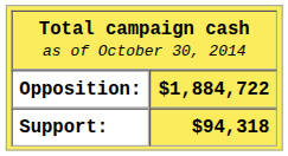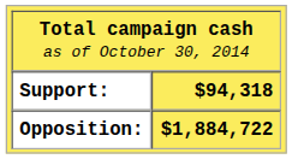 <table class="infobox" cellspacing="0" cellpadding="5" border="1"  style="background-color:#FBEC5D; color:black;" style="width:20%;">
 <tr>
 <td colspan="2" style="background-color:#FBEC5D; color:black;" align="center"><strong>Total campaign cash</strong><br><small><em>as of October 30, 2014</em></small></td>
 </tr>
 <tr>
+<td style="background-color:white; color:black;"><strong>Support:</strong></td>
+<td align="right"><strong>$94,318</strong></td>
+</tr>
+<tr>
 <td style="background-color:white; color: black;"><strong>Opposition:</strong></td>
 <td align="right"><strong>$1,884,722</strong></td>
 </tr>
-<tr>
-<td style="background-color:white; color:black;"><strong>Support:</strong></td>
-<td align="right"><strong>$94,318</strong></td>
-</tr>
 </table>
